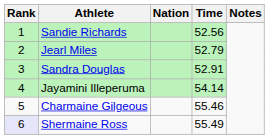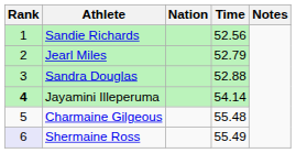 <table class="wikitable sortable" style="text-align:center">
 <tr>
 <th>Rank</th>
 <th>Athlete</th>
 <th>Nation</th>
 <th>Time</th>
 <th>Notes</th>
 </tr>
 <tr style="background:#bbf3bb;">
 <td>1</td>
 <td align=left><a href='#'>Sandie Richards</a></td>
 <td align=left></td>
 <td>52.56</td>
 </tr>
 <tr style="background:#bbf3bb;">
 <td>2</td>
 <td align=left><a href='#'>Jearl Miles</a></td>
 <td align=left></td>
 <td>52.79</td>
 </tr>
 <tr style="background:#bbf3bb;">
 <td>3</td>
 <td align=left><a href='#'>Sandra Douglas</a></td>
 <td align=left></td>
-<td>52.91</td>
+<td>52.88</td>
 </tr>
 <tr style="background:#bbf3bb;">
-<td>4</td>
+<td><strong>4</strong></td>
 <td align=left>Jayamini Illeperuma</td>
 <td align=left></td>
 <td>54.14</td>
 </tr>
 <tr>
 <td>5</td>
 <td align=left><a href='#'>Charmaine Gilgeous</a></td>
 <td align=left></td>
-<td>55.46</td>
+<td>55.48</td>
 </tr>
 <tr>
 <td style="background: lavender;">6</td>
 <td align=left><a href='#'>Shermaine Ross</a></td>
 <td align=left></td>
 <td>55.49</td>
 </tr>
 </table>
